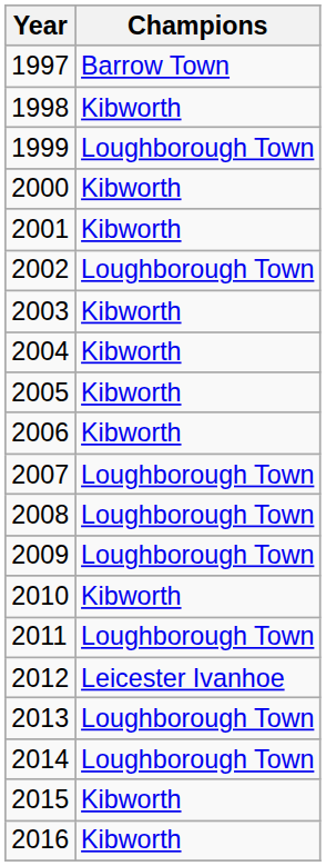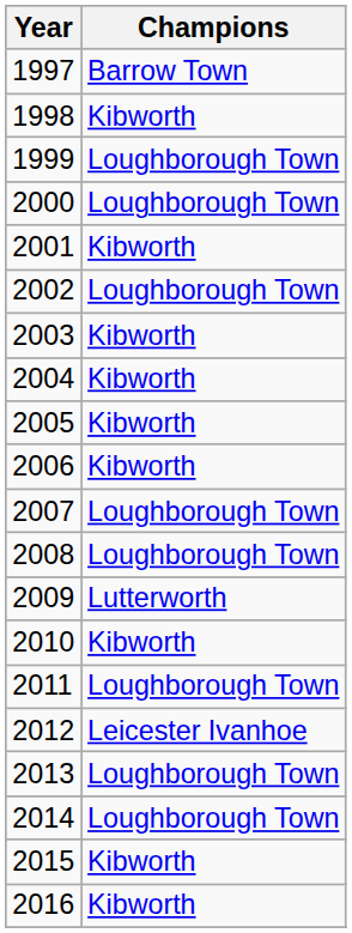 <table class="wikitable" style="font-size:85%">
 <tr>
 <th>Year</th>
 <th>Champions</th>
 </tr>
 <tr>
 <td>1997</td>
 <td><a href='#'>Barrow Town</a></td>
 </tr>
 <tr>
 <td>1998</td>
 <td><a href='#'>Kibworth</a></td>
 </tr>
 <tr>
 <td>1999</td>
 <td><a href='#'>Loughborough Town</a></td>
 </tr>
 <tr>
 <td>2000</td>
-<td><a href='#'>Kibworth</a></td>
+<td><a href='#'>Loughborough Town</a></td>
 </tr>
 <tr>
 <td>2001</td>
 <td><a href='#'>Kibworth</a></td>
 </tr>
 <tr>
 <td>2002</td>
 <td><a href='#'>Loughborough Town</a></td>
 </tr>
 <tr>
 <td>2003</td>
 <td><a href='#'>Kibworth</a></td>
 </tr>
 <tr>
 <td>2004</td>
 <td><a href='#'>Kibworth</a></td>
 </tr>
 <tr>
 <td>2005</td>
 <td><a href='#'>Kibworth</a></td>
 </tr>
 <tr>
 <td>2006</td>
 <td><a href='#'>Kibworth</a></td>
 </tr>
 <tr>
 <td>2007</td>
 <td><a href='#'>Loughborough Town</a></td>
 </tr>
 <tr>
 <td>2008</td>
 <td><a href='#'>Loughborough Town</a></td>
 </tr>
 <tr>
 <td>2009</td>
-<td><a href='#'>Loughborough Town</a></td>
+<td><a href='#'>Lutterworth</a></td>
 </tr>
 <tr>
 <td>2010</td>
 <td><a href='#'>Kibworth</a></td>
 </tr>
 <tr>
 <td>2011</td>
 <td><a href='#'>Loughborough Town</a></td>
 </tr>
 <tr>
 <td>2012</td>
 <td><a href='#'>Leicester Ivanhoe</a></td>
 </tr>
 <tr>
 <td>2013</td>
 <td><a href='#'>Loughborough Town</a></td>
 </tr>
 <tr>
 <td>2014</td>
 <td><a href='#'>Loughborough Town</a></td>
 </tr>
 <tr>
 <td>2015</td>
 <td><a href='#'>Kibworth</a></td>
 </tr>
 <tr>
 <td>2016</td>
 <td><a href='#'>Kibworth</a></td>
 </tr>
 <tr>
 </tr>
 </table>
